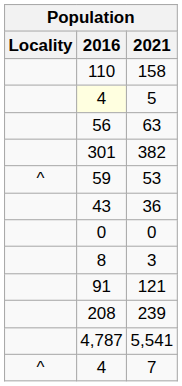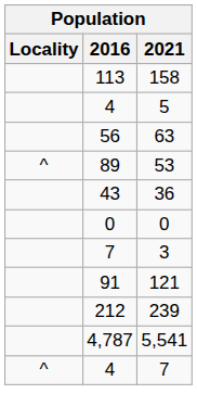 <table class="wikitable" style="text-align:center;">
 <tr>
 <th colspan="3" style="text-align:center;  font-weight:bold">Population</th>
 </tr>
 <tr>
 <th style="text-align:center; background:  font-weight:bold">Locality</th>
 <th style="text-align:center; background:  font-weight:bold"><strong>2016</strong></th>
 <th style="text-align:center; background:  font-weight:bold"><strong>2021</strong></th>
 </tr>
 <tr>
 <td></td>
-<td>110</td>
+<td>113</td>
 <td>158</td>
 </tr>
 <tr>
 <td></td>
-<td style="background: lightyellow;">4</td>
+<td>4</td>
 <td>5</td>
 </tr>
 <tr>
 <td></td>
 <td>56</td>
 <td>63</td>
 </tr>
 <tr>
-<td></td>
-<td>301</td>
-<td>382</td>
-</tr>
-<tr>
 <td>^</td>
-<td>59</td>
+<td>89</td>
 <td>53</td>
 </tr>
 <tr>
 <td></td>
 <td>43</td>
 <td>36</td>
 </tr>
 <tr>
 <td></td>
 <td>0</td>
 <td>0</td>
 </tr>
 <tr>
 <td></td>
-<td>8</td>
+<td>7</td>
 <td>3</td>
 </tr>
 <tr>
 <td></td>
 <td>91</td>
 <td>121</td>
 </tr>
 <tr>
 <td></td>
-<td>208</td>
+<td>212</td>
 <td>239</td>
 </tr>
 <tr>
 <td></td>
 <td>4,787</td>
 <td>5,541</td>
 </tr>
 <tr>
 <td>^</td>
 <td>4</td>
 <td>7</td>
 </tr>
 </table>
